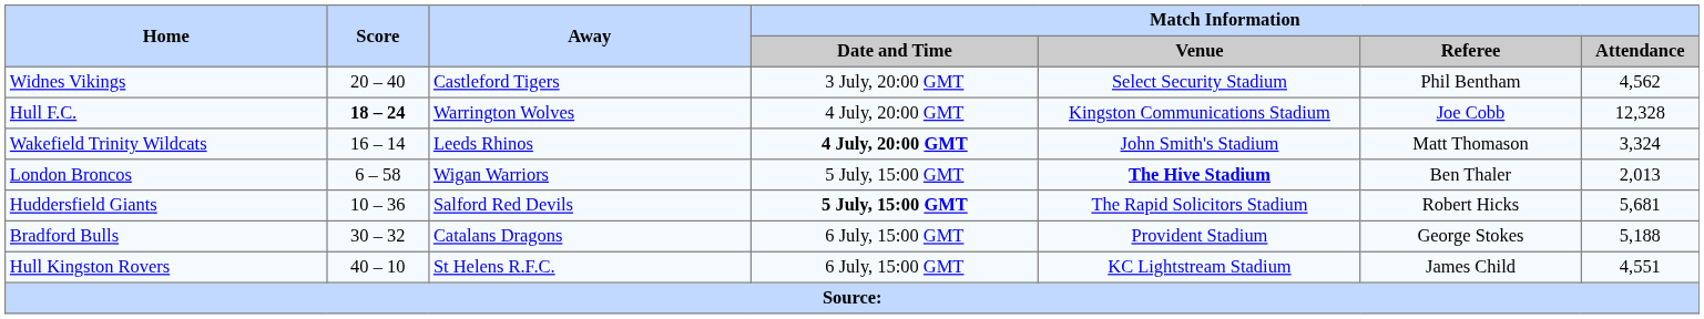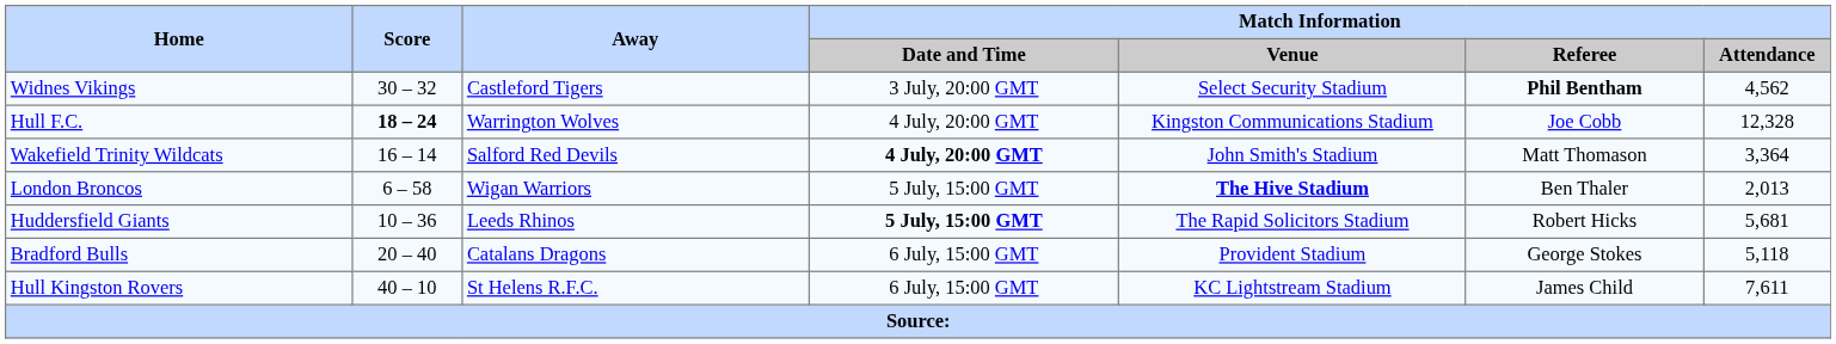 <table border="1" cellpadding="3" cellspacing="0" style="border-collapse:collapse; font-size:85%; text-align:center; width:100%">
 <tr style="background:#c1d8ff;">
 <th rowspan="2" style="width:19%;">Home</th>
 <th rowspan="2" style="width:6%;">Score</th>
 <th rowspan="2" style="width:19%;">Away</th>
 <th colspan=6>Match Information</th>
 </tr>
 <tr style="background:#ccc;">
 <th width=17%>Date and Time</th>
 <th width=19%>Venue</th>
 <th width=13%>Referee</th>
 <th width=7%>Attendance</th>
 </tr>
 <tr style="background:#f5faff;">
 <td align=left> <a href='#'>Widnes Vikings</a></td>
-<td>20 – 40</td>
+<td>30 – 32</td>
 <td align=left> <a href='#'>Castleford Tigers</a></td>
 <td>3 July, 20:00 <a href='#'>GMT</a></td>
 <td><a href='#'>Select Security Stadium</a></td>
-<td>Phil Bentham</td>
+<td><strong>Phil Bentham</strong></td>
 <td>4,562</td>
 </tr>
 <tr style="background:#f5faff;">
 <td align=left> <a href='#'>Hull F.C.</a></td>
 <td><strong>18 – 24</strong></td>
 <td align=left> <a href='#'>Warrington Wolves</a></td>
 <td>4 July, 20:00 <a href='#'>GMT</a></td>
 <td><a href='#'>Kingston Communications Stadium</a></td>
 <td><a href='#'>Joe Cobb</a></td>
 <td>12,328</td>
 </tr>
 <tr style="background:#f5faff;">
 <td align=left> <a href='#'>Wakefield Trinity Wildcats</a></td>
 <td>16 – 14</td>
-<td align=left> <a href='#'>Leeds Rhinos</a></td>
+<td align=left> <a href='#'>Salford Red Devils</a></td>
 <td><strong>4 July, 20:00 <a href='#'>GMT</a></strong></td>
 <td><a href='#'>John Smith's Stadium</a></td>
 <td>Matt Thomason</td>
-<td>3,324</td>
+<td>3,364</td>
 </tr>
 <tr style="background:#f5faff;">
 <td align=left> <a href='#'>London Broncos</a></td>
 <td>6 – 58</td>
 <td align=left> <a href='#'>Wigan Warriors</a></td>
 <td>5 July, 15:00 <a href='#'>GMT</a></td>
 <td><strong><a href='#'>The Hive Stadium</a></strong></td>
 <td>Ben Thaler</td>
 <td>2,013</td>
 </tr>
 <tr style="background:#f5faff;">
 <td align=left> <a href='#'>Huddersfield Giants</a></td>
 <td>10 – 36</td>
-<td align=left> <a href='#'>Salford Red Devils</a></td>
+<td align=left> <a href='#'>Leeds Rhinos</a></td>
 <td><strong>5 July, 15:00 <a href='#'>GMT</a></strong></td>
 <td><a href='#'>The Rapid Solicitors Stadium</a></td>
 <td>Robert Hicks</td>
 <td>5,681</td>
 </tr>
 <tr style="background:#f5faff;">
 <td align=left> <a href='#'>Bradford Bulls</a></td>
-<td>30 – 32</td>
+<td>20 – 40</td>
 <td align=left> <a href='#'>Catalans Dragons</a></td>
 <td>6 July, 15:00 <a href='#'>GMT</a></td>
 <td><a href='#'>Provident Stadium</a></td>
 <td>George Stokes</td>
-<td>5,188</td>
+<td>5,118</td>
 </tr>
 <tr style="background:#f5faff;">
 <td align=left> <a href='#'>Hull Kingston Rovers</a></td>
 <td>40 – 10</td>
 <td align=left> <a href='#'>St Helens R.F.C.</a></td>
 <td>6 July, 15:00 <a href='#'>GMT</a></td>
 <td><a href='#'>KC Lightstream Stadium</a></td>
 <td>James Child</td>
-<td>4,551</td>
+<td>7,611</td>
 </tr>
 <tr style="background:#c1d8ff;">
 <th colspan=12>Source:</th>
 </tr>
 </table>
